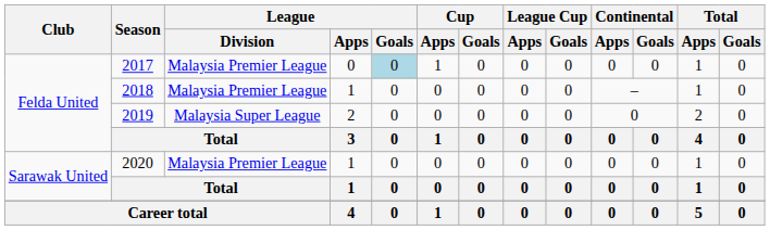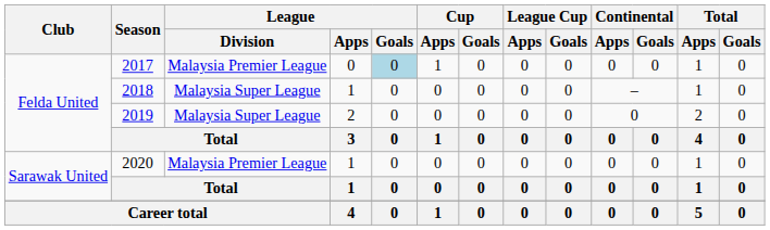 <table class=wikitable style="text-align: center">
 <tr>
 <th rowspan=2>Club</th>
 <th rowspan=2>Season</th>
 <th colspan=3>League</th>
 <th colspan=2>Cup</th>
 <th colspan=2>League Cup</th>
 <th colspan=2>Continental</th>
 <th colspan=2>Total</th>
 </tr>
 <tr>
 <th>Division</th>
 <th>Apps</th>
 <th>Goals</th>
 <th>Apps</th>
 <th>Goals</th>
 <th>Apps</th>
 <th>Goals</th>
 <th>Apps</th>
 <th>Goals</th>
 <th>Apps</th>
 <th>Goals</th>
 </tr>
 <tr>
 <td rowspan="4"><a href='#'>Felda United</a></td>
 <td><a href='#'>2017</a></td>
 <td><a href='#'>Malaysia Premier League</a></td>
 <td>0</td>
 <td style="background: lightblue;">0</td>
 <td>1</td>
 <td>0</td>
 <td>0</td>
 <td>0</td>
 <td>0</td>
 <td>0</td>
 <td>1</td>
 <td>0</td>
 </tr>
 <tr>
 <td><a href='#'>2018</a></td>
-<td><a href='#'>Malaysia Premier League</a></td>
+<td><a href='#'>Malaysia Super League</a></td>
 <td>1</td>
 <td>0</td>
 <td>0</td>
 <td>0</td>
 <td>0</td>
 <td>0</td>
 <td colspan="2">–</td>
 <td>1</td>
 <td>0</td>
 </tr>
 <tr>
 <td><a href='#'>2019</a></td>
 <td><a href='#'>Malaysia Super League</a></td>
 <td>2</td>
 <td>0</td>
 <td>0</td>
 <td>0</td>
 <td>0</td>
 <td>0</td>
 <td colspan="2">0</td>
 <td>2</td>
 <td>0</td>
 </tr>
 <tr>
 <th colspan=2>Total</th>
 <th>3</th>
 <th>0</th>
 <th>1</th>
 <th>0</th>
 <th>0</th>
 <th>0</th>
 <th>0</th>
 <th>0</th>
 <th>4</th>
 <th>0</th>
 </tr>
 <tr>
 <td rowspan="2"><a href='#'>Sarawak United</a></td>
 <td>2020</td>
 <td><a href='#'>Malaysia Premier League</a></td>
 <td>1</td>
 <td>0</td>
 <td>0</td>
 <td>0</td>
 <td>0</td>
 <td>0</td>
 <td>0</td>
 <td>0</td>
 <td>1</td>
 <td>0</td>
 </tr>
 <tr>
 <th colspan="2">Total</th>
 <th>1</th>
 <th>0</th>
 <th>0</th>
 <th>0</th>
 <th>0</th>
 <th>0</th>
 <th>0</th>
 <th>0</th>
 <th>1</th>
 <th>0</th>
 </tr>
 <tr>
 </tr>
 <tr>
 <th colspan=3>Career total</th>
 <th>4</th>
 <th>0</th>
 <th>1</th>
 <th>0</th>
 <th>0</th>
 <th>0</th>
 <th>0</th>
 <th>0</th>
 <th>5</th>
 <th>0</th>
 </tr>
 </table>
